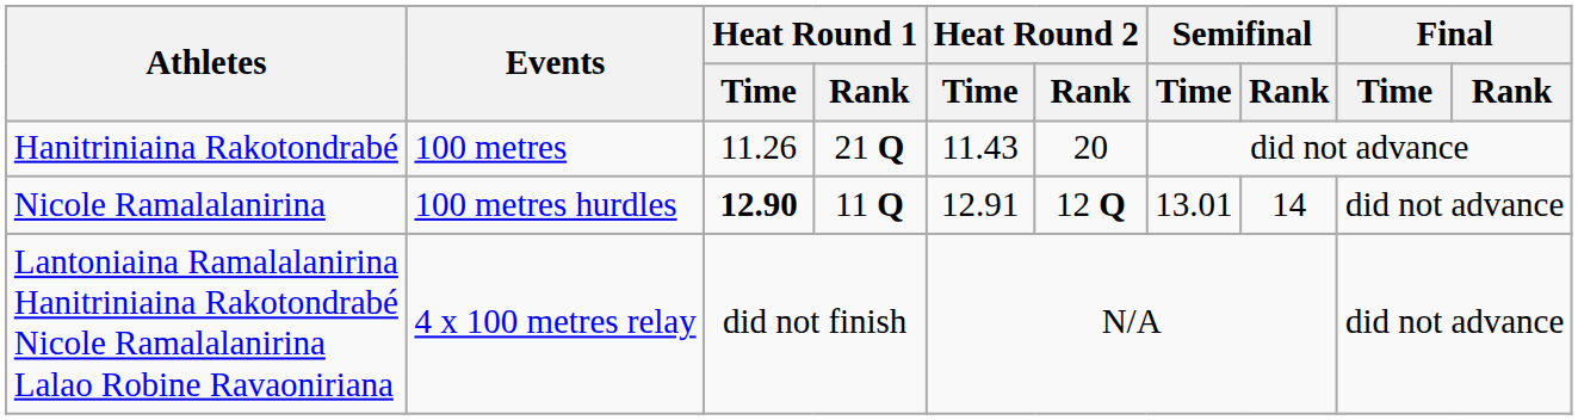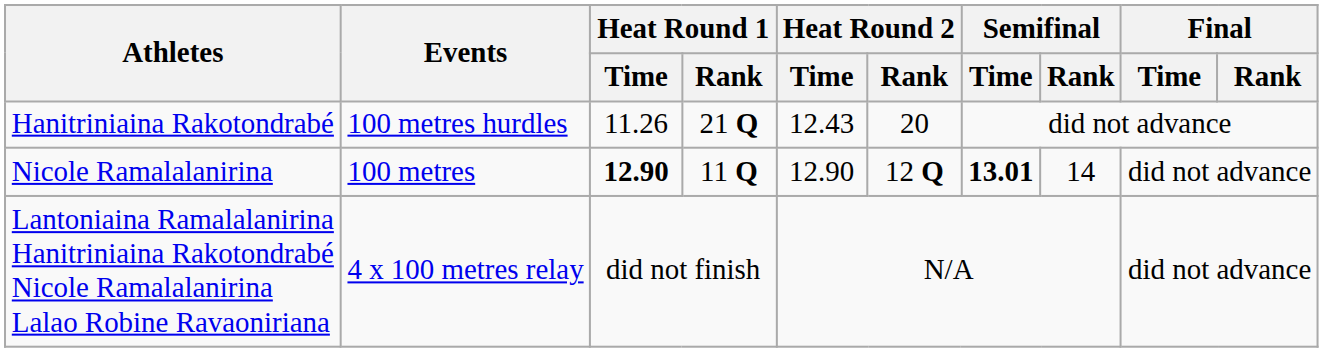 <table class=wikitable style=font-size:90%>
 <tr>
 <th rowspan=2>Athletes</th>
 <th rowspan=2>Events</th>
 <th colspan=2>Heat Round 1</th>
 <th colspan=2>Heat Round 2</th>
 <th colspan=2>Semifinal</th>
 <th colspan=2>Final</th>
 </tr>
 <tr>
 <th>Time</th>
 <th>Rank</th>
 <th>Time</th>
 <th>Rank</th>
 <th>Time</th>
 <th>Rank</th>
 <th>Time</th>
 <th>Rank</th>
 </tr>
 <tr>
 <td><a href='#'>Hanitriniaina Rakotondrabé</a></td>
-<td><a href='#'>100 metres</a></td>
+<td><a href='#'>100 metres hurdles</a></td>
 <td align=center>11.26</td>
 <td align=center>21 <strong>Q</strong></td>
-<td align=center>11.43</td>
+<td align=center>12.43</td>
 <td align=center>20</td>
 <td align=center colspan=4>did not advance</td>
 </tr>
 <tr>
 <td><a href='#'>Nicole Ramalalanirina</a></td>
-<td><a href='#'>100 metres hurdles</a></td>
+<td><a href='#'>100 metres</a></td>
 <td align=center><strong>12.90</strong></td>
 <td align=center>11 <strong>Q</strong></td>
-<td align=center>12.91</td>
+<td align=center>12.90</td>
 <td align=center>12 <strong>Q</strong></td>
-<td align=center>13.01</td>
+<td align=center><strong>13.01</strong></td>
 <td align=center>14</td>
 <td align=center colspan=2>did not advance</td>
 </tr>
 <tr>
 <td><a href='#'>Lantoniaina Ramalalanirina</a><br><a href='#'>Hanitriniaina Rakotondrabé</a><br><a href='#'>Nicole Ramalalanirina</a><br><a href='#'>Lalao Robine Ravaoniriana</a></td>
 <td><a href='#'>4 x 100 metres relay</a></td>
 <td align=center colspan=2>did not finish</td>
 <td align=center colspan=4>N/A</td>
 <td align=center colspan=2>did not advance</td>
 </tr>
 </table>
